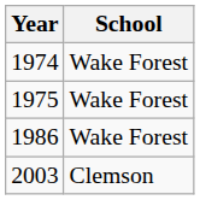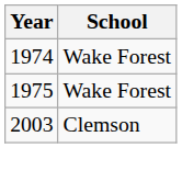 <table class="wikitable">
 <tr>
 <th>Year</th>
 <th>School</th>
 </tr>
 <tr>
 <td>1974</td>
 <td>Wake Forest</td>
 </tr>
 <tr>
 <td>1975</td>
 <td>Wake Forest</td>
 </tr>
 <tr>
-<td>1986</td>
-<td>Wake Forest</td>
-</tr>
-<tr>
 <td>2003</td>
 <td>Clemson</td>
 </tr>
 </table>
